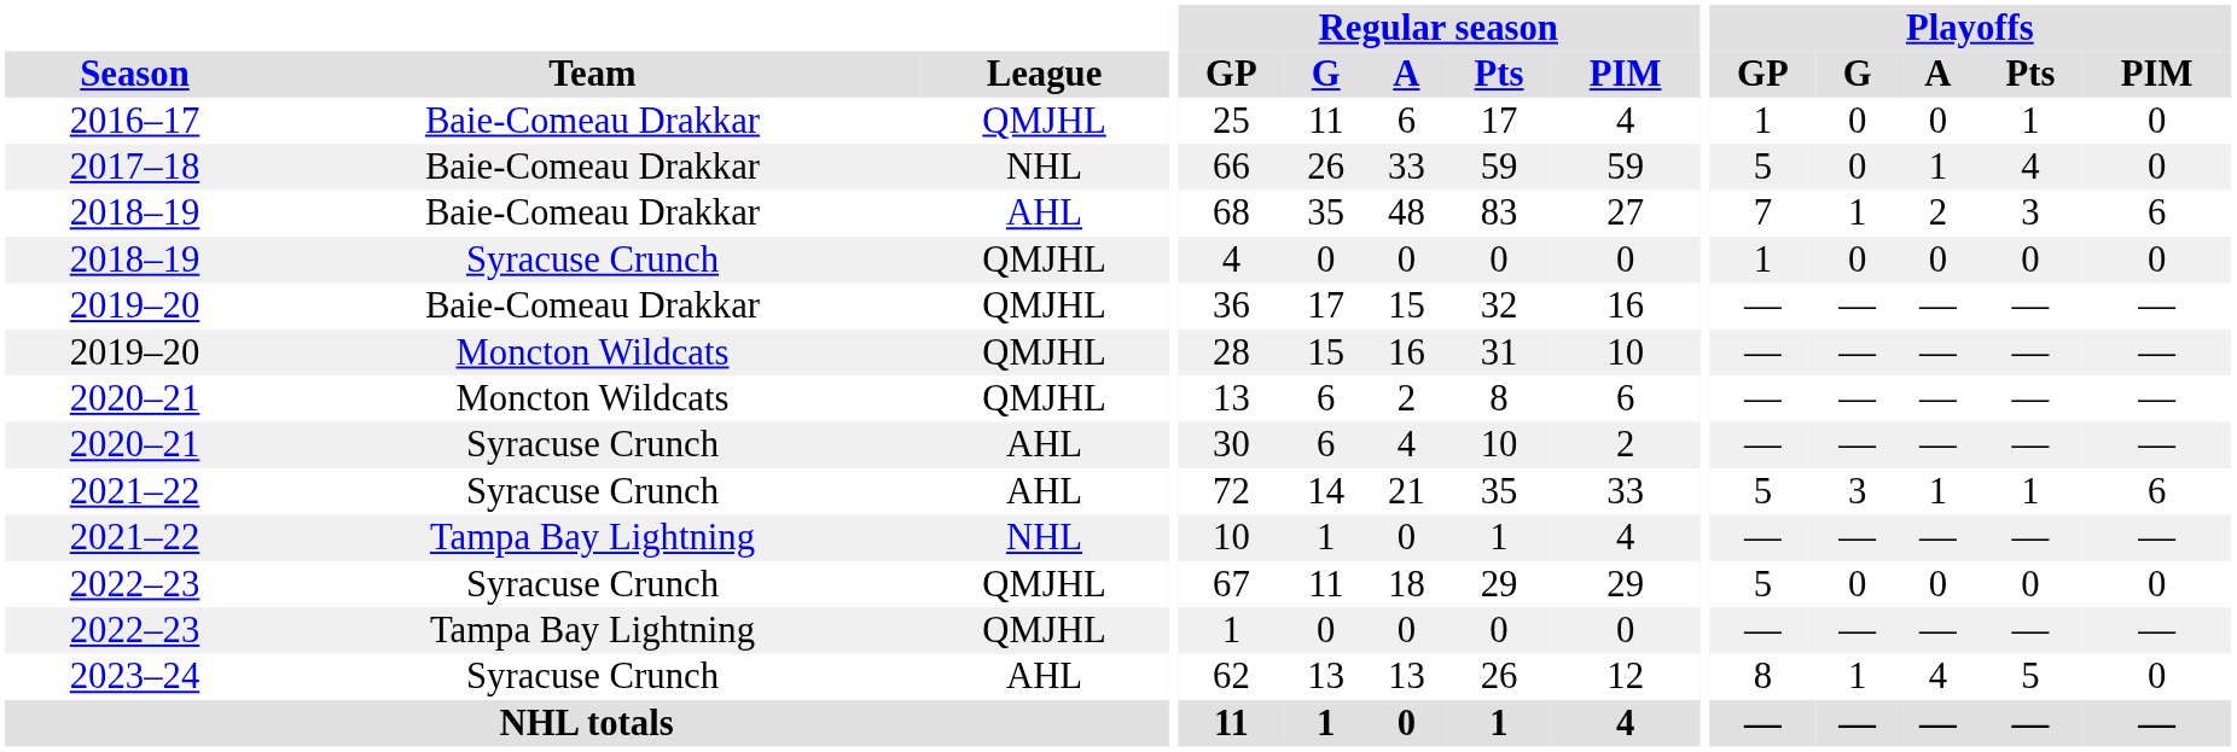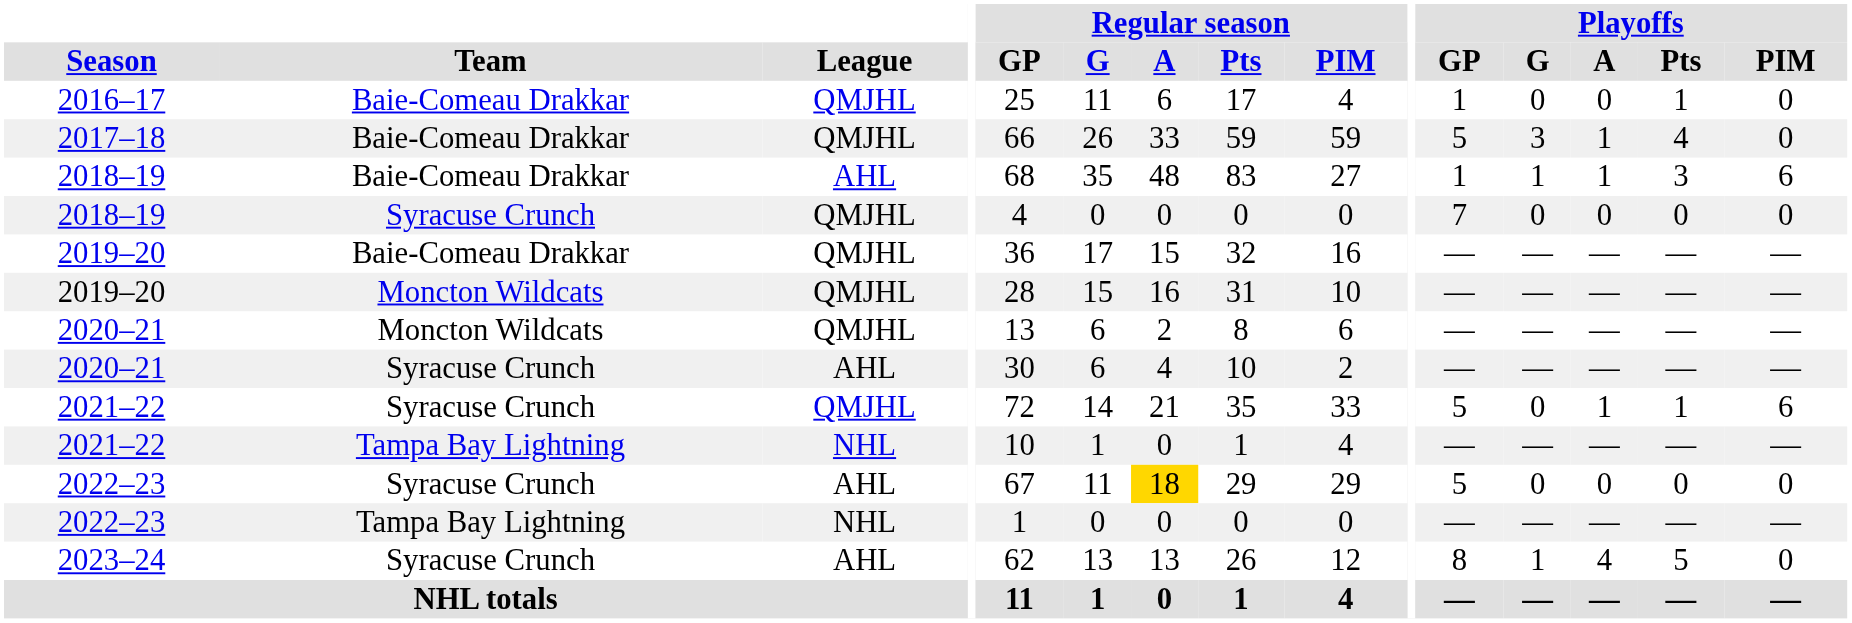 <table border="0" cellpadding="1" cellspacing="0" style="text-align:center; width:60em;">
 <tr bgcolor="#e0e0e0">
 <th colspan="3" bgcolor="#ffffff"></th>
 <th rowspan="102" bgcolor="#ffffff"></th>
 <th colspan="5"><a href='#'>Regular season</a></th>
 <th rowspan="102" bgcolor="#ffffff"></th>
 <th colspan="5"><a href='#'>Playoffs</a></th>
 </tr>
 <tr bgcolor="#e0e0e0">
 <th><a href='#'>Season</a></th>
 <th>Team</th>
 <th>League</th>
 <th>GP</th>
 <th><a href='#'>G</a></th>
 <th><a href='#'>A</a></th>
 <th><a href='#'>Pts</a></th>
 <th><a href='#'>PIM</a></th>
 <th>GP</th>
 <th>G</th>
 <th>A</th>
 <th>Pts</th>
 <th>PIM</th>
 </tr>
 <tr>
 <td><a href='#'>2016–17</a></td>
 <td><a href='#'>Baie-Comeau Drakkar</a></td>
 <td><a href='#'>QMJHL</a></td>
 <td>25</td>
 <td>11</td>
 <td>6</td>
 <td>17</td>
 <td>4</td>
 <td>1</td>
 <td>0</td>
 <td>0</td>
 <td>1</td>
 <td>0</td>
 </tr>
 <tr bgcolor="#f0f0f0">
 <td><a href='#'>2017–18</a></td>
 <td>Baie-Comeau Drakkar</td>
-<td>NHL</td>
+<td>QMJHL</td>
 <td>66</td>
 <td>26</td>
 <td>33</td>
 <td>59</td>
 <td>59</td>
 <td>5</td>
-<td>0</td>
+<td>3</td>
 <td>1</td>
 <td>4</td>
 <td>0</td>
 </tr>
 <tr>
 <td><a href='#'>2018–19</a></td>
 <td>Baie-Comeau Drakkar</td>
 <td><a href='#'>AHL</a></td>
 <td>68</td>
 <td>35</td>
 <td>48</td>
 <td>83</td>
 <td>27</td>
-<td>7</td>
 <td>1</td>
-<td>2</td>
+<td>1</td>
+<td>1</td>
 <td>3</td>
 <td>6</td>
 </tr>
 <tr bgcolor="#f0f0f0">
 <td><a href='#'>2018–19</a></td>
 <td><a href='#'>Syracuse Crunch</a></td>
 <td>QMJHL</td>
 <td>4</td>
 <td>0</td>
 <td>0</td>
 <td>0</td>
 <td>0</td>
-<td>1</td>
+<td>7</td>
 <td>0</td>
 <td>0</td>
 <td>0</td>
 <td>0</td>
 </tr>
 <tr>
 <td><a href='#'>2019–20</a></td>
 <td>Baie-Comeau Drakkar</td>
 <td>QMJHL</td>
 <td>36</td>
 <td>17</td>
 <td>15</td>
 <td>32</td>
 <td>16</td>
 <td>—</td>
 <td>—</td>
 <td>—</td>
 <td>—</td>
 <td>—</td>
 </tr>
 <tr bgcolor="#f0f0f0">
 <td>2019–20</td>
 <td><a href='#'>Moncton Wildcats</a></td>
 <td>QMJHL</td>
 <td>28</td>
 <td>15</td>
 <td>16</td>
 <td>31</td>
 <td>10</td>
 <td>—</td>
 <td>—</td>
 <td>—</td>
 <td>—</td>
 <td>—</td>
 </tr>
 <tr>
 <td><a href='#'>2020–21</a></td>
 <td>Moncton Wildcats</td>
 <td>QMJHL</td>
 <td>13</td>
 <td>6</td>
 <td>2</td>
 <td>8</td>
 <td>6</td>
 <td>—</td>
 <td>—</td>
 <td>—</td>
 <td>—</td>
 <td>—</td>
 </tr>
 <tr bgcolor="#f0f0f0">
 <td><a href='#'>2020–21</a></td>
 <td>Syracuse Crunch</td>
 <td>AHL</td>
 <td>30</td>
 <td>6</td>
 <td>4</td>
 <td>10</td>
 <td>2</td>
 <td>—</td>
 <td>—</td>
 <td>—</td>
 <td>—</td>
 <td>—</td>
 </tr>
 <tr>
 <td><a href='#'>2021–22</a></td>
 <td>Syracuse Crunch</td>
-<td>AHL</td>
+<td><a href='#'>QMJHL</a></td>
 <td>72</td>
 <td>14</td>
 <td>21</td>
 <td>35</td>
 <td>33</td>
 <td>5</td>
-<td>3</td>
+<td>0</td>
 <td>1</td>
 <td>1</td>
 <td>6</td>
 </tr>
 <tr bgcolor="#f0f0f0">
 <td><a href='#'>2021–22</a></td>
 <td><a href='#'>Tampa Bay Lightning</a></td>
 <td><a href='#'>NHL</a></td>
 <td>10</td>
 <td>1</td>
 <td>0</td>
 <td>1</td>
 <td>4</td>
 <td>—</td>
 <td>—</td>
 <td>—</td>
 <td>—</td>
 <td>—</td>
 </tr>
 <tr>
 <td><a href='#'>2022–23</a></td>
 <td>Syracuse Crunch</td>
-<td>QMJHL</td>
+<td>AHL</td>
 <td>67</td>
 <td>11</td>
-<td>18</td>
+<td style="background: gold;">18</td>
 <td>29</td>
 <td>29</td>
 <td>5</td>
 <td>0</td>
 <td>0</td>
 <td>0</td>
 <td>0</td>
 </tr>
 <tr bgcolor="#f0f0f0">
 <td><a href='#'>2022–23</a></td>
 <td>Tampa Bay Lightning</td>
-<td>QMJHL</td>
+<td>NHL</td>
 <td>1</td>
 <td>0</td>
 <td>0</td>
 <td>0</td>
 <td>0</td>
 <td>—</td>
 <td>—</td>
 <td>—</td>
 <td>—</td>
 <td>—</td>
 </tr>
 <tr>
 <td><a href='#'>2023–24</a></td>
 <td>Syracuse Crunch</td>
 <td>AHL</td>
 <td>62</td>
 <td>13</td>
 <td>13</td>
 <td>26</td>
 <td>12</td>
 <td>8</td>
 <td>1</td>
 <td>4</td>
 <td>5</td>
 <td>0</td>
 </tr>
 <tr bgcolor="#e0e0e0">
 <th colspan="3">NHL totals</th>
 <th>11</th>
 <th>1</th>
 <th>0</th>
 <th>1</th>
 <th>4</th>
 <th>—</th>
 <th>—</th>
 <th>—</th>
 <th>—</th>
 <th>—</th>
 </tr>
 </table>
